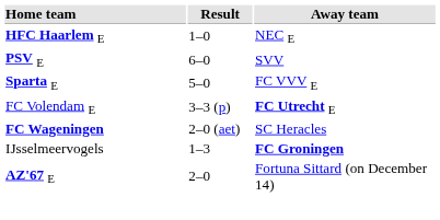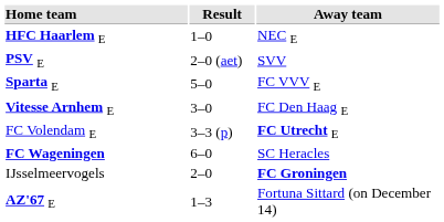 <table style="float:right;">
 <tr bgcolor="#E4E4E4">
 <th style="border-bottom:1px solid #AAAAAA" width="200" align="left">Home team</th>
 <th style="border-bottom:1px solid #AAAAAA" width="70" align="center">Result</th>
 <th style="border-bottom:1px solid #AAAAAA" width="200">Away team</th>
 </tr>
 <tr>
 <td><strong><a href='#'>HFC Haarlem</a></strong> <sub>E</sub></td>
 <td>1–0</td>
 <td><a href='#'>NEC</a> <sub>E</sub></td>
 </tr>
 <tr>
 <td><strong><a href='#'>PSV</a></strong> <sub>E</sub></td>
-<td>6–0</td>
+<td>2–0 (<a href='#'>aet</a>)</td>
 <td><a href='#'>SVV</a></td>
 </tr>
 <tr>
 <td><strong><a href='#'>Sparta</a></strong> <sub>E</sub></td>
 <td>5–0</td>
 <td><a href='#'>FC VVV</a> <sub>E</sub></td>
 </tr>
 <tr>
+<td><strong><a href='#'>Vitesse Arnhem</a></strong> <sub>E</sub></td>
+<td>3–0</td>
+<td><a href='#'>FC Den Haag</a> <sub>E</sub></td>
+</tr>
+<tr>
 <td><a href='#'>FC Volendam</a> <sub>E</sub></td>
 <td>3–3 (<a href='#'>p</a>)</td>
 <td><strong><a href='#'>FC Utrecht</a></strong> <sub>E</sub></td>
 </tr>
 <tr>
 <td><strong><a href='#'>FC Wageningen</a></strong></td>
-<td>2–0 (<a href='#'>aet</a>)</td>
+<td>6–0</td>
 <td><a href='#'>SC Heracles</a></td>
 </tr>
 <tr>
 <td>IJsselmeervogels</td>
-<td>1–3</td>
+<td>2–0</td>
 <td><strong><a href='#'>FC Groningen</a></strong></td>
 </tr>
 <tr>
 <td><strong><a href='#'>AZ'67</a></strong> <sub>E</sub></td>
-<td>2–0</td>
+<td>1–3</td>
 <td><a href='#'>Fortuna Sittard</a> (on December  14)</td>
 </tr>
 </table>
